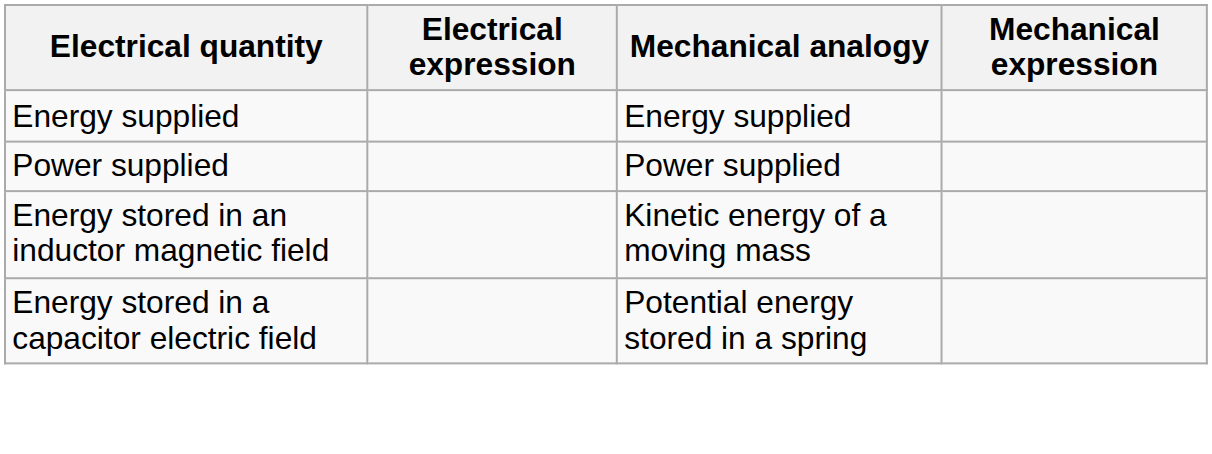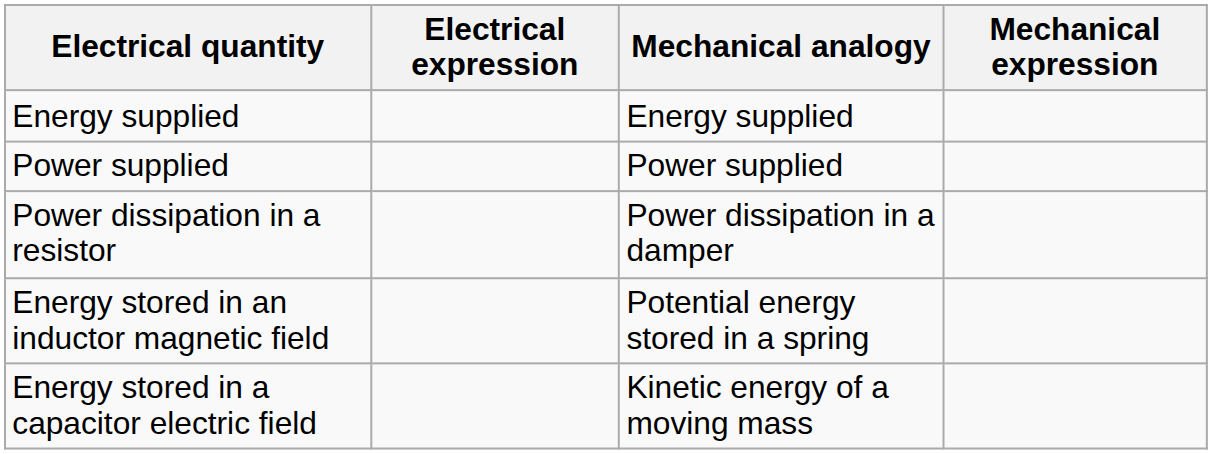 <table class="wikitable">
 <tr>
 <th>Electrical quantity</th>
 <th>Electrical expression</th>
 <th>Mechanical analogy</th>
 <th>Mechanical expression</th>
 </tr>
 <tr>
 <td>Energy supplied</td>
 <td></td>
 <td>Energy supplied</td>
 <td></td>
 </tr>
 <tr>
 <td>Power supplied</td>
 <td></td>
 <td>Power supplied</td>
 <td></td>
 </tr>
 <tr>
+<td>Power dissipation in a resistor</td>
+<td></td>
+<td>Power dissipation in a damper</td>
+<td></td>
+</tr>
+<tr>
 <td>Energy stored in an inductor magnetic field</td>
 <td></td>
-<td>Kinetic energy of a moving mass</td>
+<td>Potential energy stored in a spring</td>
 <td></td>
 </tr>
 <tr>
 <td>Energy stored in a capacitor electric field</td>
 <td></td>
-<td>Potential energy stored in a spring</td>
+<td>Kinetic energy of a moving mass</td>
 <td></td>
 </tr>
 </table>
